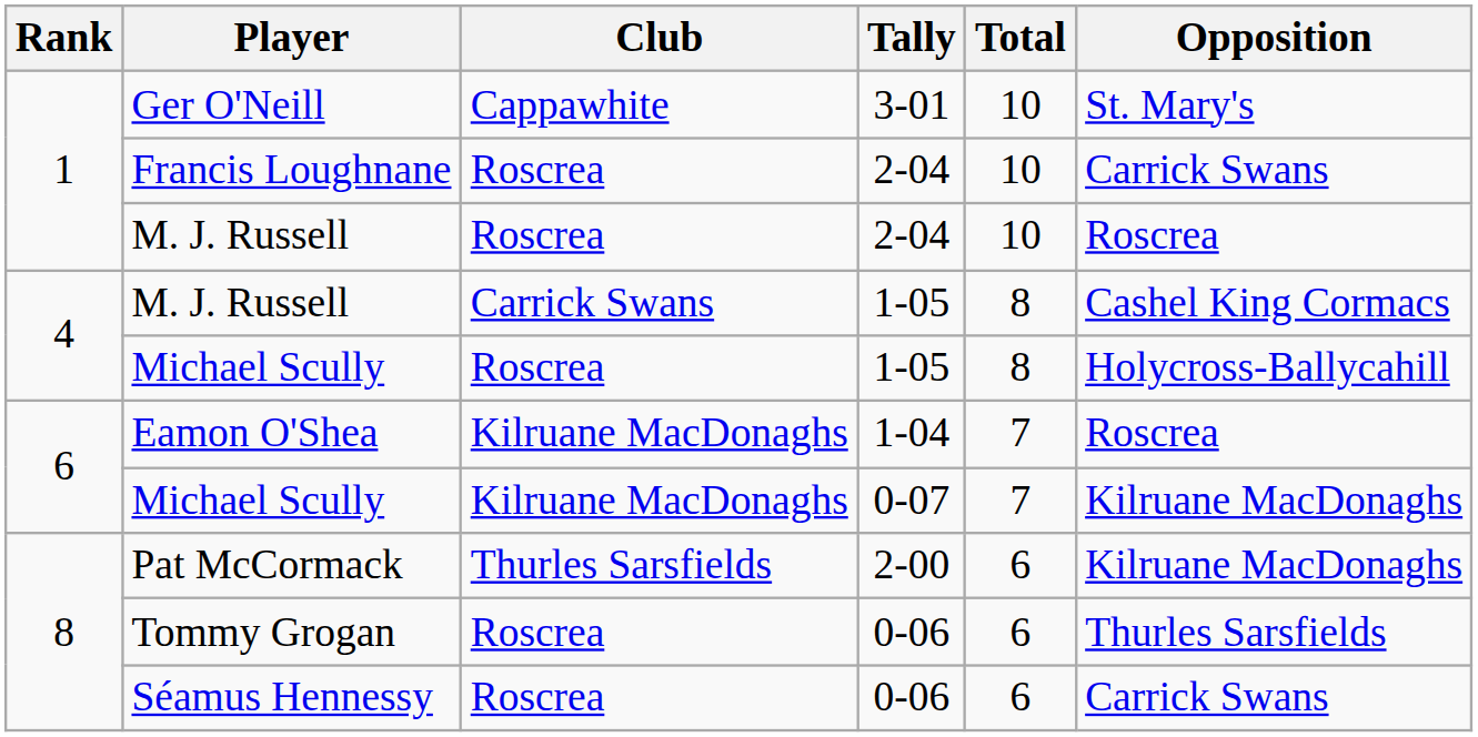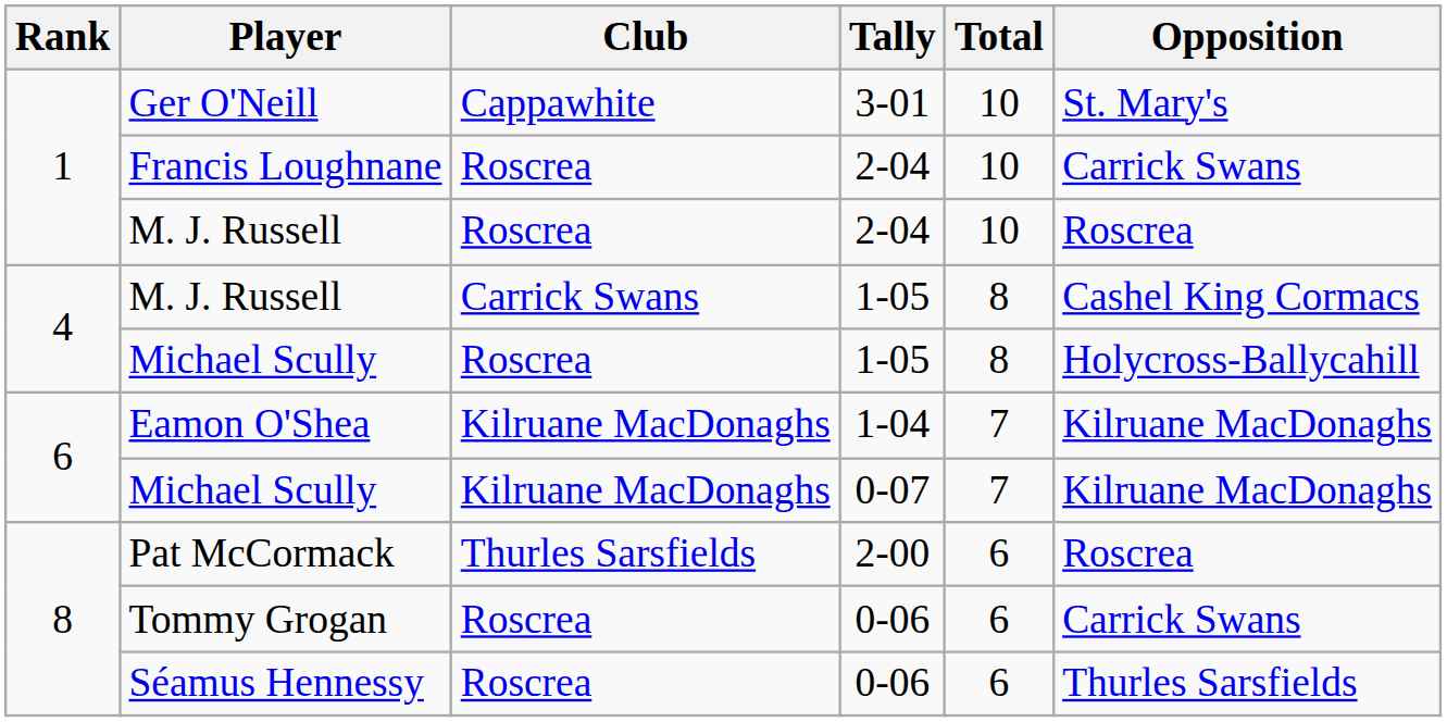 <table class="wikitable">
 <tr>
 <th>Rank</th>
 <th>Player</th>
 <th>Club</th>
 <th>Tally</th>
 <th>Total</th>
 <th>Opposition</th>
 </tr>
 <tr>
 <td rowspan="3" style="text-align:center;">1</td>
 <td><a href='#'>Ger O'Neill</a></td>
 <td><a href='#'>Cappawhite</a></td>
 <td align=center>3-01</td>
 <td align=center>10</td>
 <td><a href='#'>St. Mary's</a></td>
 </tr>
 <tr>
 <td><a href='#'>Francis Loughnane</a></td>
 <td><a href='#'>Roscrea</a></td>
 <td align=center>2-04</td>
 <td align=center>10</td>
 <td><a href='#'>Carrick Swans</a></td>
 </tr>
 <tr>
 <td>M. J. Russell</td>
 <td><a href='#'>Roscrea</a></td>
 <td align=center>2-04</td>
 <td align=center>10</td>
 <td><a href='#'>Roscrea</a></td>
 </tr>
 <tr>
 <td rowspan="2" style="text-align:center;">4</td>
 <td>M. J. Russell</td>
 <td><a href='#'>Carrick Swans</a></td>
 <td align=center>1-05</td>
 <td align=center>8</td>
 <td><a href='#'>Cashel King Cormacs</a></td>
 </tr>
 <tr>
 <td><a href='#'>Michael Scully</a></td>
 <td><a href='#'>Roscrea</a></td>
 <td align=center>1-05</td>
 <td align=center>8</td>
 <td><a href='#'>Holycross-Ballycahill</a></td>
 </tr>
 <tr>
 <td rowspan="2" style="text-align:center;">6</td>
 <td><a href='#'>Eamon O'Shea</a></td>
 <td><a href='#'>Kilruane MacDonaghs</a></td>
 <td align=center>1-04</td>
 <td align=center>7</td>
-<td><a href='#'>Roscrea</a></td>
+<td><a href='#'>Kilruane MacDonaghs</a></td>
 </tr>
 <tr>
 <td><a href='#'>Michael Scully</a></td>
 <td><a href='#'>Kilruane MacDonaghs</a></td>
 <td align=center>0-07</td>
 <td align=center>7</td>
 <td><a href='#'>Kilruane MacDonaghs</a></td>
 </tr>
 <tr>
 <td rowspan="3" style="text-align:center;">8</td>
 <td>Pat McCormack</td>
 <td><a href='#'>Thurles Sarsfields</a></td>
 <td align=center>2-00</td>
 <td align=center>6</td>
-<td><a href='#'>Kilruane MacDonaghs</a></td>
+<td><a href='#'>Roscrea</a></td>
 </tr>
 <tr>
 <td>Tommy Grogan</td>
 <td><a href='#'>Roscrea</a></td>
 <td align=center>0-06</td>
 <td align=center>6</td>
-<td><a href='#'>Thurles Sarsfields</a></td>
+<td><a href='#'>Carrick Swans</a></td>
 </tr>
 <tr>
 <td><a href='#'>Séamus Hennessy</a></td>
 <td><a href='#'>Roscrea</a></td>
 <td align=center>0-06</td>
 <td align=center>6</td>
-<td><a href='#'>Carrick Swans</a></td>
+<td><a href='#'>Thurles Sarsfields</a></td>
 </tr>
 </table>
